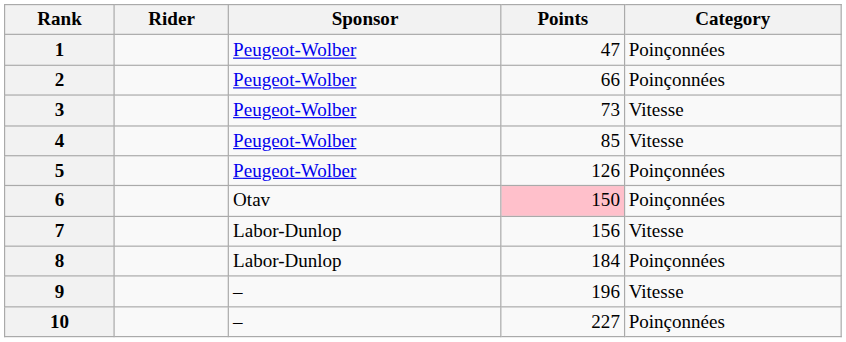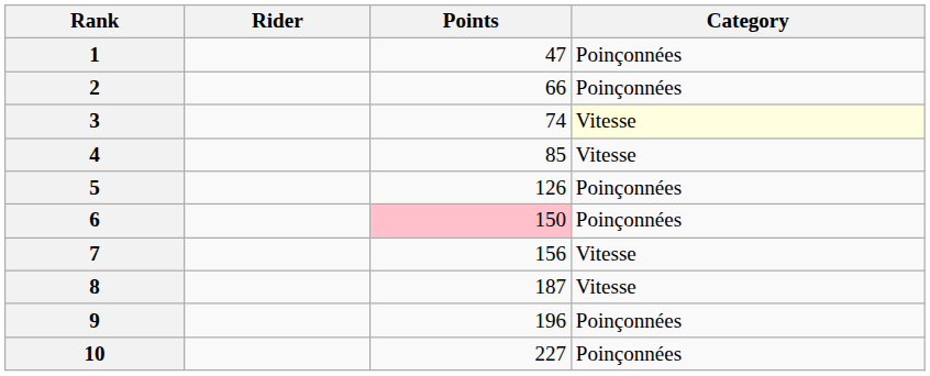 <table class="wikitable" style="width:44em; margin-bottom:0;">
 <tr>
 <th scope="col">Rank</th>
 <th scope="col">Rider</th>
-<th scope="col">Sponsor</th>
 <th scope="col">Points</th>
 <th scope="col">Category</th>
 </tr>
 <tr>
 <th scope="col">1</th>
 <td></td>
-<td><a href='#'>Peugeot-Wolber</a></td>
 <td style="text-align:right;">47</td>
 <td>Poinçonnées</td>
 </tr>
 <tr>
 <th scope="col">2</th>
 <td></td>
-<td><a href='#'>Peugeot-Wolber</a></td>
 <td style="text-align:right;">66</td>
 <td>Poinçonnées</td>
 </tr>
 <tr>
 <th scope="col">3</th>
 <td></td>
-<td><a href='#'>Peugeot-Wolber</a></td>
-<td style="text-align:right;">73</td>
-<td>Vitesse</td>
+<td style="text-align:right;">74</td>
+<td style="background: lightyellow;">Vitesse</td>
 </tr>
 <tr>
 <th scope="col">4</th>
 <td></td>
-<td><a href='#'>Peugeot-Wolber</a></td>
 <td style="text-align:right;">85</td>
 <td>Vitesse</td>
 </tr>
 <tr>
 <th scope="col">5</th>
 <td></td>
-<td><a href='#'>Peugeot-Wolber</a></td>
 <td style="text-align:right;">126</td>
 <td>Poinçonnées</td>
 </tr>
 <tr>
 <th scope="col">6</th>
 <td></td>
-<td>Otav</td>
 <td style="background: pink; text-align:right;">150</td>
 <td>Poinçonnées</td>
 </tr>
 <tr>
 <th scope="col">7</th>
 <td></td>
-<td>Labor-Dunlop</td>
 <td style="text-align:right;">156</td>
 <td>Vitesse</td>
 </tr>
 <tr>
 <th scope="col">8</th>
 <td></td>
-<td>Labor-Dunlop</td>
-<td align=right>184</td>
-<td>Poinçonnées</td>
+<td align=right>187</td>
+<td>Vitesse</td>
 </tr>
 <tr>
 <th scope="col">9</th>
 <td></td>
-<td>–</td>
 <td style="text-align:right;">196</td>
-<td>Vitesse</td>
+<td>Poinçonnées</td>
 </tr>
 <tr>
 <th scope="col">10</th>
 <td></td>
-<td>–</td>
 <td style="text-align:right;">227</td>
 <td>Poinçonnées</td>
 </tr>
 </table>
